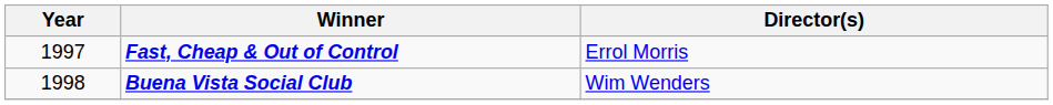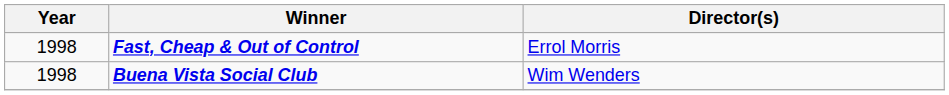 <table class="wikitable" width="95%" cellpadding="5">
 <tr>
 <th width="100"><strong>Year</strong></th>
 <th width="450"><strong>Winner</strong></th>
 <th width="450"><strong>Director(s)</strong></th>
 </tr>
 <tr>
-<td style="text-align:center;">1997</td>
+<td style="text-align:center;">1998</td>
 <td><strong><em><a href='#'>Fast, Cheap & Out of Control</a></em></strong></td>
 <td><a href='#'>Errol Morris</a></td>
 </tr>
 <tr>
 <td style="text-align:center;">1998</td>
 <td><strong><em><a href='#'>Buena Vista Social Club</a></em></strong></td>
 <td><a href='#'>Wim Wenders</a></td>
 </tr>
 <tr>
 </tr>
 </table>
